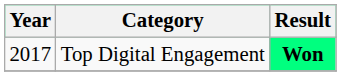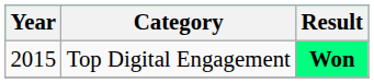 <table class="wikitable">
 <tr align="center" bgcolor="#00ff7f">
 <th>Year</th>
 <th>Category</th>
 <th>Result</th>
 </tr>
 <tr>
-<td>2017</td>
+<td>2015</td>
 <td>Top Digital Engagement</td>
 <td style="background: #00FF7F" align="center" class="table-yes2"><strong>Won</strong></td>
 </tr>
 <tr>
 </tr>
 </table>
